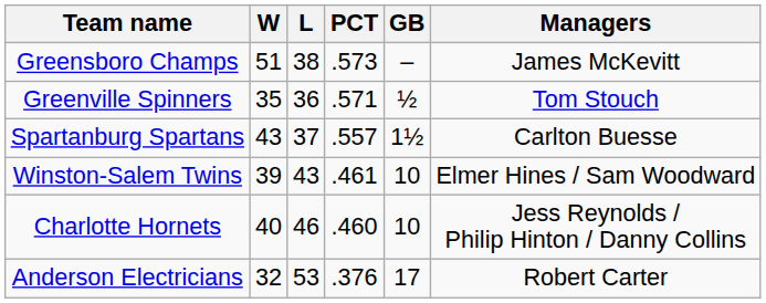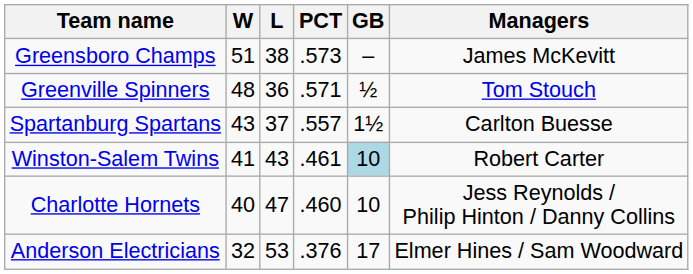 <table class="wikitable" style="text-align:center">
 <tr>
 <th>Team name</th>
 <th>W</th>
 <th>L</th>
 <th>PCT</th>
 <th>GB</th>
 <th>Managers</th>
 </tr>
 <tr>
 <td><a href='#'>Greensboro Champs</a></td>
 <td>51</td>
 <td>38</td>
 <td>.573</td>
 <td>–</td>
 <td>James McKevitt</td>
 </tr>
 <tr>
 <td><a href='#'>Greenville Spinners</a></td>
-<td>35</td>
+<td>48</td>
 <td>36</td>
 <td>.571</td>
 <td>½</td>
 <td><a href='#'>Tom Stouch</a></td>
 </tr>
 <tr>
 <td><a href='#'>Spartanburg Spartans</a></td>
 <td>43</td>
 <td>37</td>
 <td>.557</td>
 <td>1½</td>
 <td>Carlton Buesse</td>
 </tr>
 <tr>
 <td><a href='#'>Winston-Salem Twins</a></td>
-<td>39</td>
+<td>41</td>
 <td>43</td>
 <td>.461</td>
-<td>10</td>
-<td>Elmer Hines / Sam Woodward</td>
+<td style="background: lightblue;">10</td>
+<td>Robert Carter</td>
 </tr>
 <tr>
 <td><a href='#'>Charlotte Hornets</a></td>
 <td>40</td>
-<td>46</td>
+<td>47</td>
 <td>.460</td>
 <td>10</td>
 <td>Jess Reynolds  / <br> Philip Hinton / Danny Collins</td>
 </tr>
 <tr>
 <td><a href='#'>Anderson Electricians</a></td>
 <td>32</td>
 <td>53</td>
 <td>.376</td>
 <td>17</td>
-<td>Robert Carter</td>
+<td>Elmer Hines / Sam Woodward</td>
 </tr>
 </table>
